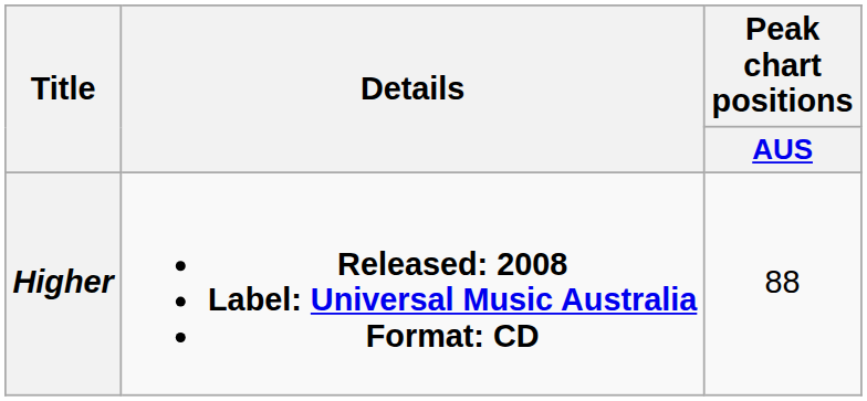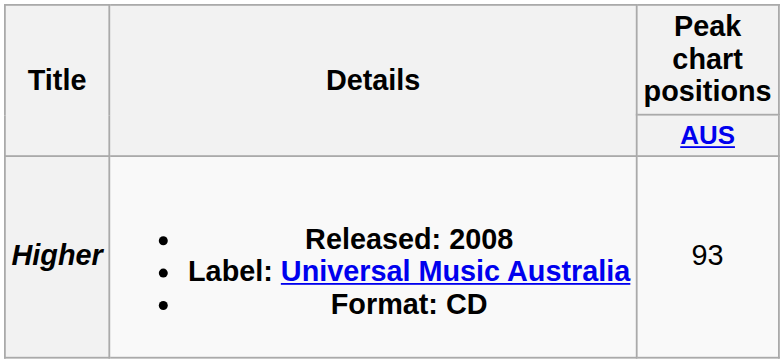 <table class="wikitable plainrowheaders" style="text-align:center;">
 <tr>
 <th scope="col" rowspan="2">Title</th>
 <th scope="col" rowspan="2">Details</th>
 <th scope="col" colspan="1">Peak chart positions</th>
 </tr>
 <tr>
 <th scope="col" style="width:3em;font-size:90%;"><a href='#'>AUS</a><br></th>
 </tr>
 <tr>
 <th scope="row"><em>Higher</em></th>
 <td><strong><br><ul><li>Released: 2008</li><li>Label: <a href='#'>Universal Music Australia</a></li><li>Format: CD</li></ul></strong></td>
-<td>88</td>
+<td>93</td>
 </tr>
 </table>
